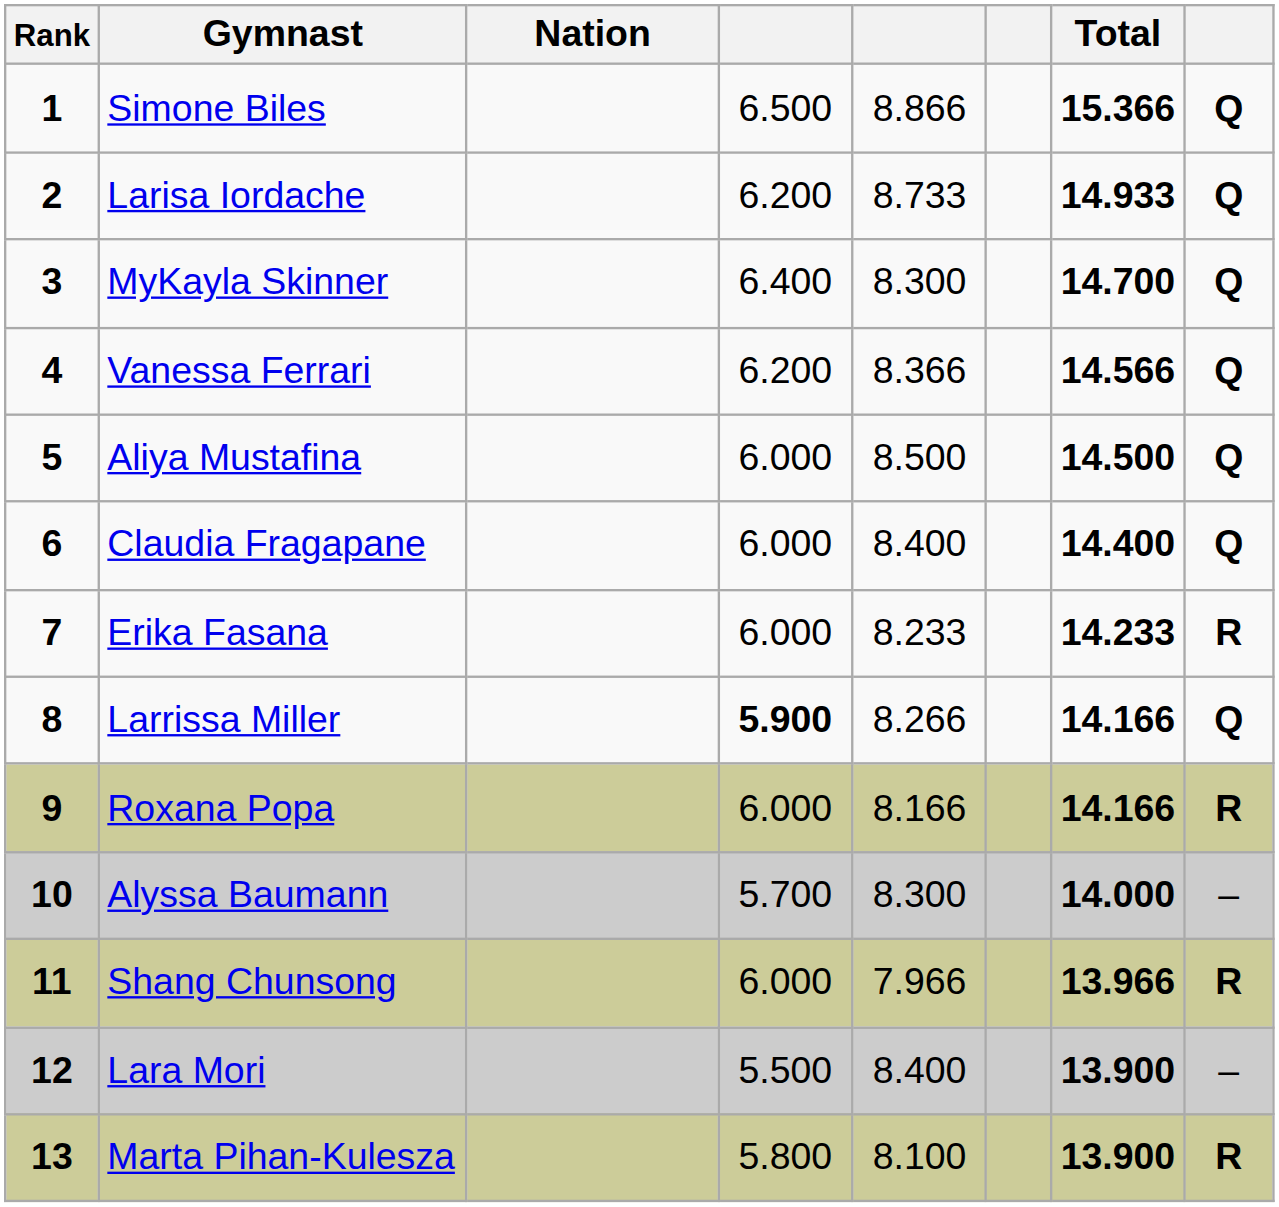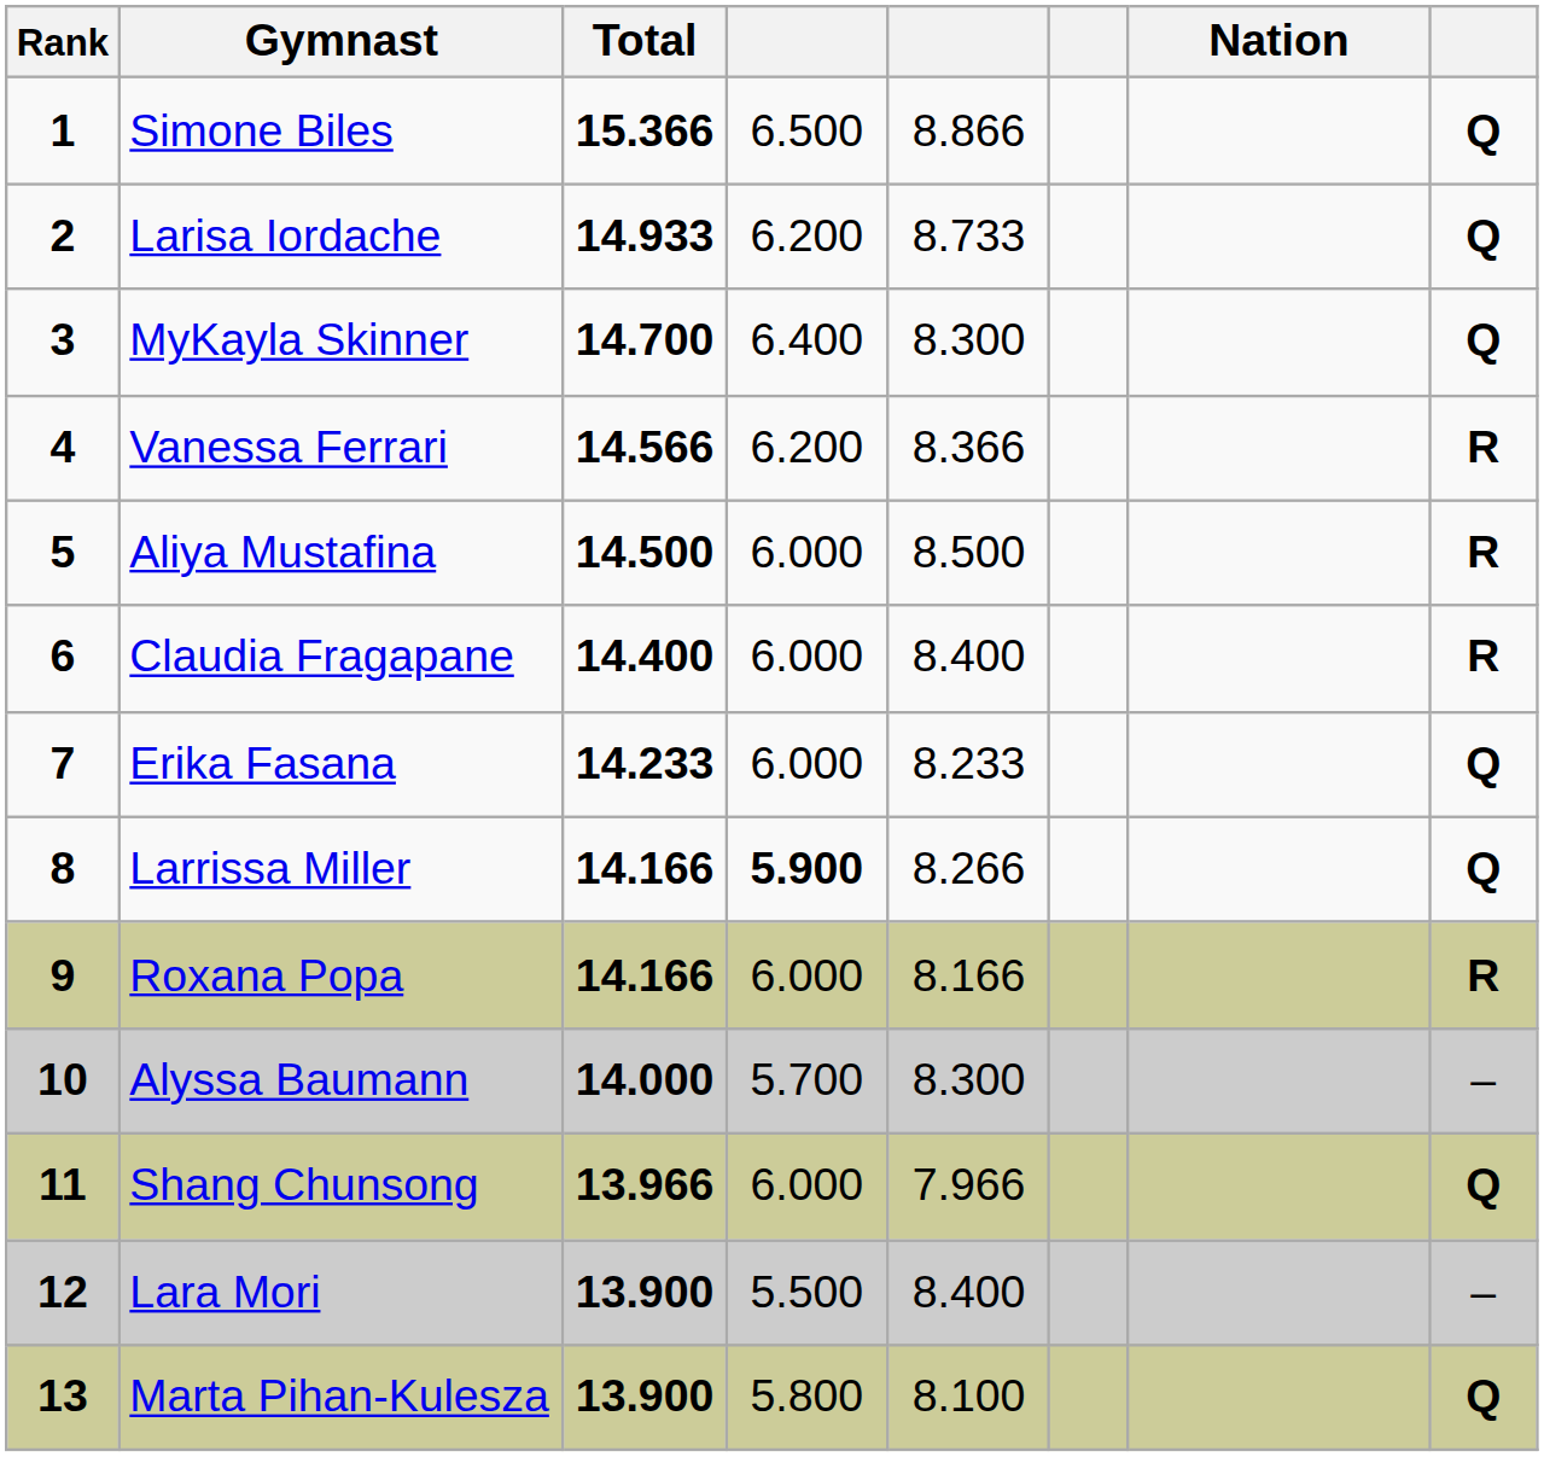 <table class="wikitable sortable" style="text-align:center; font-size:100%">
 <tr>
 <th scope="col"  style="width:15px;"><small>Rank</small></th>
 <th scope="col"  style="width:150px;">Gymnast</th>
-<th scope="col"  style="width:100px;">Nation</th>
+<th scope="col"  style="width:50px;">Total</th>
 <th scope="col"  style="width:50px;"><small></small></th>
 <th scope="col"  style="width:50px;"><small></small></th>
 <th scope="col"  style="width:20px;"><small></small></th>
-<th scope="col"  style="width:50px;">Total</th>
+<th scope="col"  style="width:100px;">Nation</th>
 <th scope="col"  style="width:30px;"><small></small></th>
 </tr>
 <tr>
 <td scope=row style="text-align:center"><strong>1</strong></td>
 <td height="30" align=left><a href='#'>Simone Biles</a></td>
-<td style="text-align:left;"><small></small></td>
+<td><strong>15.366</strong></td>
 <td>6.500</td>
 <td>8.866</td>
 <td></td>
-<td><strong>15.366</strong></td>
+<td style="text-align:left;"><small></small></td>
 <td><strong>Q</strong></td>
 </tr>
 <tr>
 <td scope=row style="text-align:center"><strong>2</strong></td>
 <td height="30" align=left><a href='#'>Larisa Iordache</a></td>
-<td style="text-align:left;"><small></small></td>
+<td><strong>14.933</strong></td>
 <td>6.200</td>
 <td>8.733</td>
 <td></td>
-<td><strong>14.933</strong></td>
+<td style="text-align:left;"><small></small></td>
 <td><strong>Q</strong></td>
 </tr>
 <tr>
 <td scope=row style="text-align:center"><strong>3</strong></td>
 <td height="30" align=left><a href='#'>MyKayla Skinner</a></td>
-<td style="text-align:left;"><small></small></td>
+<td><strong>14.700</strong></td>
 <td>6.400</td>
 <td>8.300</td>
 <td></td>
-<td><strong>14.700</strong></td>
+<td style="text-align:left;"><small></small></td>
 <td><strong>Q</strong></td>
 </tr>
 <tr>
 <td scope=row style="text-align:center"><strong>4</strong></td>
 <td height="30" align=left><a href='#'>Vanessa Ferrari</a></td>
-<td style="text-align:left;"><small></small></td>
+<td><strong>14.566</strong></td>
 <td>6.200</td>
 <td>8.366</td>
 <td></td>
-<td><strong>14.566</strong></td>
-<td><strong>Q</strong></td>
+<td style="text-align:left;"><small></small></td>
+<td><strong>R</strong></td>
 </tr>
 <tr>
 <td scope=row style="text-align:center"><strong>5</strong></td>
 <td height="30" align=left><a href='#'>Aliya Mustafina</a></td>
-<td style="text-align:left;"><small></small></td>
+<td><strong>14.500</strong></td>
 <td>6.000</td>
 <td>8.500</td>
 <td></td>
-<td><strong>14.500</strong></td>
-<td><strong>Q </strong></td>
+<td style="text-align:left;"><small></small></td>
+<td><strong>R</strong></td>
 </tr>
 <tr>
 <td scope=row style="text-align:center"><strong>6</strong></td>
 <td height="30" align=left><a href='#'>Claudia Fragapane</a></td>
-<td style="text-align:left;"><small></small></td>
+<td><strong>14.400</strong></td>
 <td>6.000</td>
 <td>8.400</td>
 <td></td>
-<td><strong>14.400</strong></td>
-<td><strong>Q</strong></td>
+<td style="text-align:left;"><small></small></td>
+<td><strong>R</strong></td>
 </tr>
 <tr>
 <td scope=row style="text-align:center"><strong>7</strong></td>
 <td height="30" align=left><a href='#'>Erika Fasana</a></td>
-<td style="text-align:left;"><small></small></td>
+<td><strong>14.233</strong></td>
 <td>6.000</td>
 <td>8.233</td>
 <td></td>
-<td><strong>14.233</strong></td>
-<td><strong>R</strong></td>
+<td style="text-align:left;"><small></small></td>
+<td><strong>Q</strong></td>
 </tr>
 <tr>
 <td scope=row style="text-align:center"><strong>8</strong></td>
 <td height="30" align=left><a href='#'>Larrissa Miller</a></td>
-<td style="text-align:left;"><small></small></td>
+<td><strong>14.166</strong></td>
 <td><strong>5.900</strong></td>
 <td>8.266</td>
 <td></td>
-<td><strong>14.166</strong></td>
+<td style="text-align:left;"><small></small></td>
 <td><strong>Q</strong></td>
 </tr>
 <tr style="background:#cccc99;">
 <td scope=row style="text-align:center"><strong>9</strong></td>
 <td height="30" align=left><a href='#'>Roxana Popa</a></td>
-<td style="text-align:left;"><small></small></td>
+<td><strong>14.166</strong></td>
 <td>6.000</td>
 <td>8.166</td>
 <td></td>
-<td><strong>14.166</strong></td>
+<td style="text-align:left;"><small></small></td>
 <td><strong>R</strong></td>
 </tr>
 <tr style="background:#cccccc;">
 <td scope=row style="text-align:center"><strong>10</strong></td>
 <td height="30" align=left><a href='#'>Alyssa Baumann</a></td>
-<td style="text-align:left;"><small></small></td>
+<td><strong>14.000</strong></td>
 <td>5.700</td>
 <td>8.300</td>
 <td></td>
-<td><strong>14.000</strong></td>
+<td style="text-align:left;"><small></small></td>
 <td>–</td>
 </tr>
 <tr style="background:#cccc99;">
 <td scope=row style="text-align:center"><strong>11</strong></td>
 <td height="30" align=left><a href='#'>Shang Chunsong</a></td>
-<td style="text-align:left;"><small></small></td>
+<td><strong>13.966</strong></td>
 <td>6.000</td>
 <td>7.966</td>
 <td></td>
-<td><strong>13.966</strong></td>
-<td><strong>R</strong></td>
+<td style="text-align:left;"><small></small></td>
+<td><strong>Q</strong></td>
 </tr>
 <tr style="background:#cccccc;">
 <td scope=row style="text-align:center"><strong>12</strong></td>
 <td height="30" align=left><a href='#'>Lara Mori</a></td>
-<td style="text-align:left;"><small></small></td>
+<td><strong>13.900</strong></td>
 <td>5.500</td>
 <td>8.400</td>
 <td></td>
-<td><strong>13.900</strong></td>
+<td style="text-align:left;"><small></small></td>
 <td>–</td>
 </tr>
 <tr style="background:#cccc99;">
 <td scope=row style="text-align:center"><strong>13</strong></td>
 <td height="30" align=left><a href='#'>Marta Pihan-Kulesza</a></td>
-<td style="text-align:left;"><small></small></td>
+<td><strong>13.900</strong></td>
 <td>5.800</td>
 <td>8.100</td>
 <td></td>
-<td><strong>13.900</strong></td>
-<td><strong>R</strong></td>
+<td style="text-align:left;"><small></small></td>
+<td><strong>Q</strong></td>
 </tr>
 </table>
